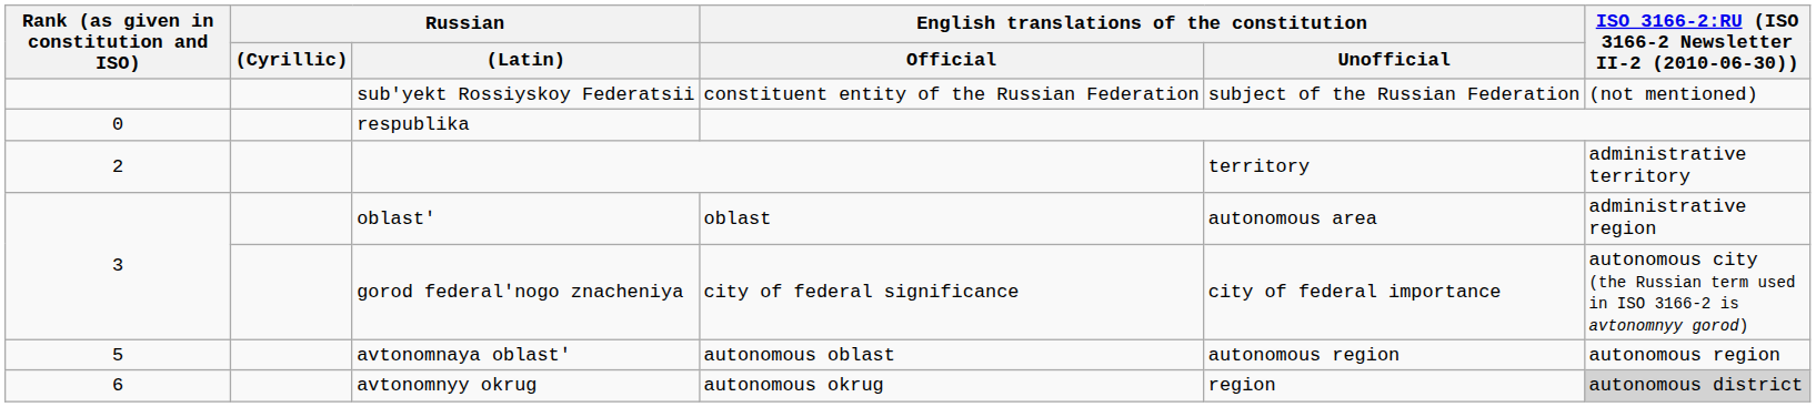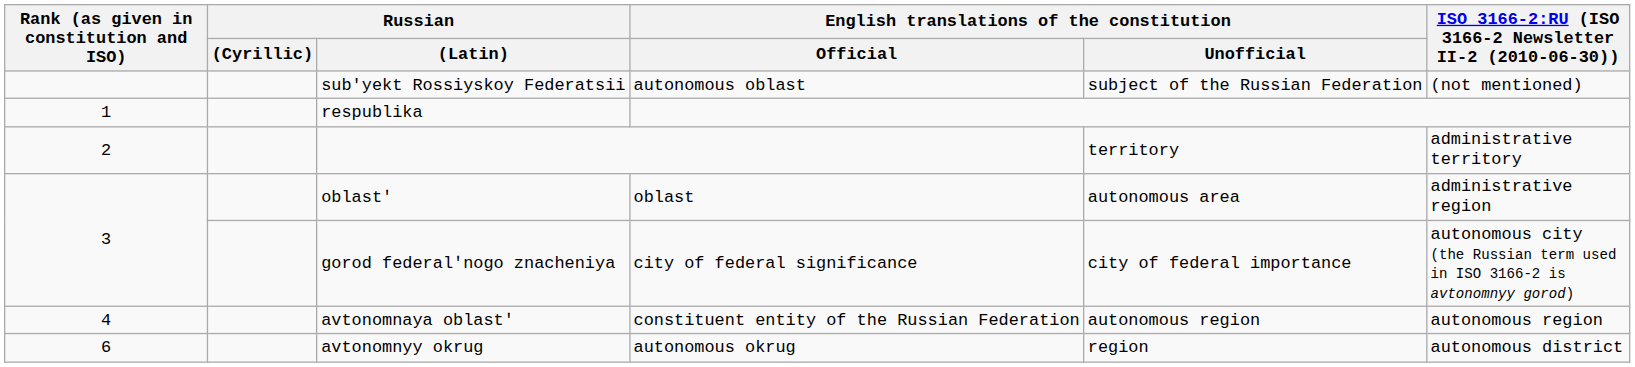 <table class="wikitable sortable">
 <tr>
 <th rowspan=2 width=150>Rank (as given in constitution and ISO)</th>
 <th colspan=2>Russian</th>
 <th colspan=2>English translations of the constitution</th>
 <th rowspan=2 width=150><a href='#'>ISO 3166-2:RU</a> (ISO 3166-2 Newsletter II-2 (2010-06-30))</th>
 </tr>
 <tr>
 <th>(Cyrillic)</th>
 <th>(Latin)</th>
 <th>Official</th>
 <th>Unofficial</th>
 </tr>
 <tr>
 <td></td>
 <td></td>
 <td>sub'yekt Rossiyskoy Federatsii</td>
-<td>constituent entity of the Russian Federation</td>
+<td>autonomous oblast</td>
 <td>subject of the Russian Federation</td>
 <td>(not mentioned)</td>
 </tr>
 <tr>
-<td align="center">0</td>
+<td align="center">1</td>
 <td></td>
 <td>respublika</td>
 <td colspan="3"></td>
 </tr>
 <tr>
 <td align="center">2</td>
 <td></td>
 <td colspan="2"></td>
 <td>territory</td>
 <td>administrative territory</td>
 </tr>
 <tr>
 <td rowspan="2" align="center">3</td>
 <td></td>
 <td>oblastʹ</td>
 <td>oblast</td>
 <td>autonomous area</td>
 <td>administrative region</td>
 </tr>
 <tr>
 <td></td>
 <td>gorod federalʹnogo znacheniya</td>
 <td>city of federal significance</td>
 <td>city of federal importance</td>
 <td>autonomous city<br><small>(the Russian term used in ISO 3166-2 is  <em>avtonomnyy gorod</em>)</small></td>
 </tr>
 <tr>
-<td align="center">5</td>
+<td align="center">4</td>
 <td></td>
 <td>avtonomnaya oblastʹ</td>
-<td>autonomous oblast</td>
+<td>constituent entity of the Russian Federation</td>
 <td>autonomous region</td>
 <td>autonomous region</td>
 </tr>
 <tr>
 <td align="center">6</td>
 <td></td>
 <td>avtonomnyy okrug</td>
 <td>autonomous okrug</td>
 <td>region</td>
-<td style="background: lightgrey;">autonomous district</td>
+<td>autonomous district</td>
 </tr>
 </table>
